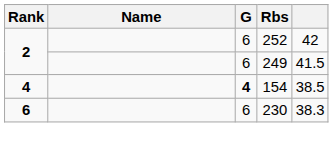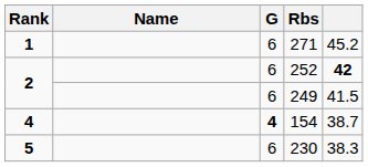 <table class="wikitable" style="text-align:center; font-size:90%;">
 <tr>
 <th width=10px>Rank</th>
 <th width=175px>Name</th>
 <th width=15px>G</th>
 <th width=10px>Rbs</th>
 <th width=10px></th>
 </tr>
 <tr>
+<td><strong>1</strong></td>
+<td align=left><strong></strong></td>
+<td>6</td>
+<td>271</td>
+<td>45.2</td>
+</tr>
+<tr>
 <td rowspan=2><strong>2</strong></td>
 <td align=left></td>
 <td>6</td>
 <td>252</td>
-<td>42</td>
+<td><strong>42</strong></td>
 </tr>
 <tr>
 <td align=left></td>
 <td>6</td>
 <td>249</td>
 <td>41.5</td>
 </tr>
 <tr>
 <td><strong>4</strong></td>
 <td align=left></td>
 <td><strong>4</strong></td>
 <td>154</td>
-<td>38.5</td>
+<td>38.7</td>
 </tr>
 <tr>
-<td><strong>6</strong></td>
+<td><strong>5</strong></td>
 <td align=left></td>
 <td>6</td>
 <td>230</td>
 <td>38.3</td>
 </tr>
 </table>
